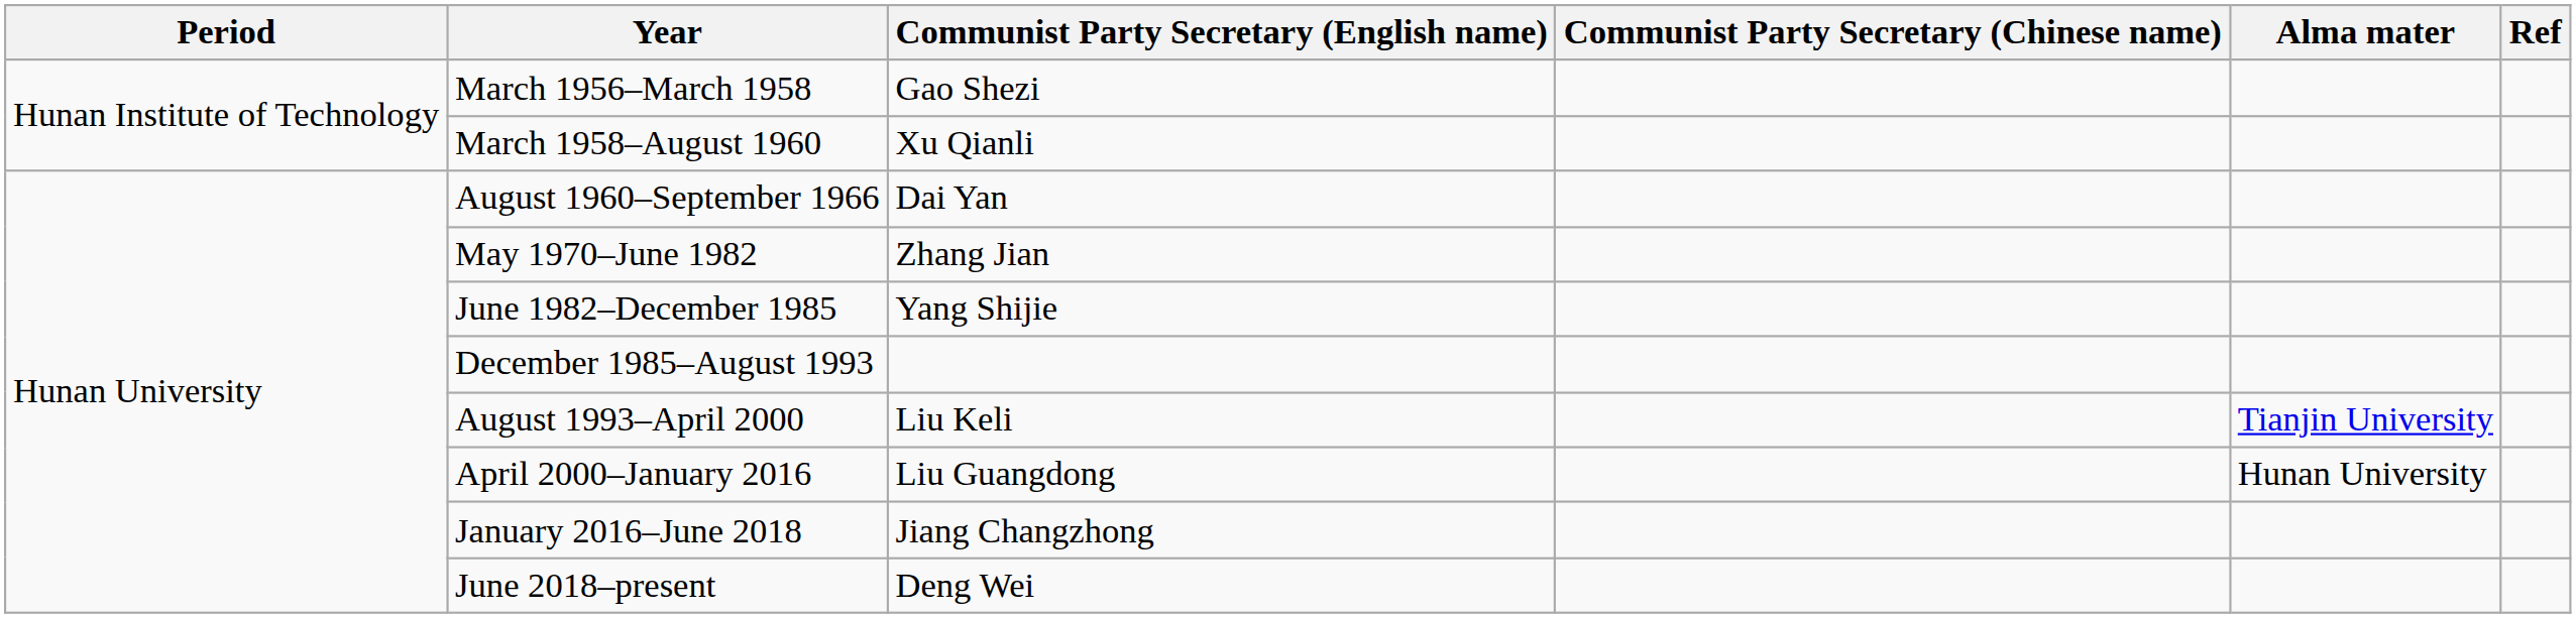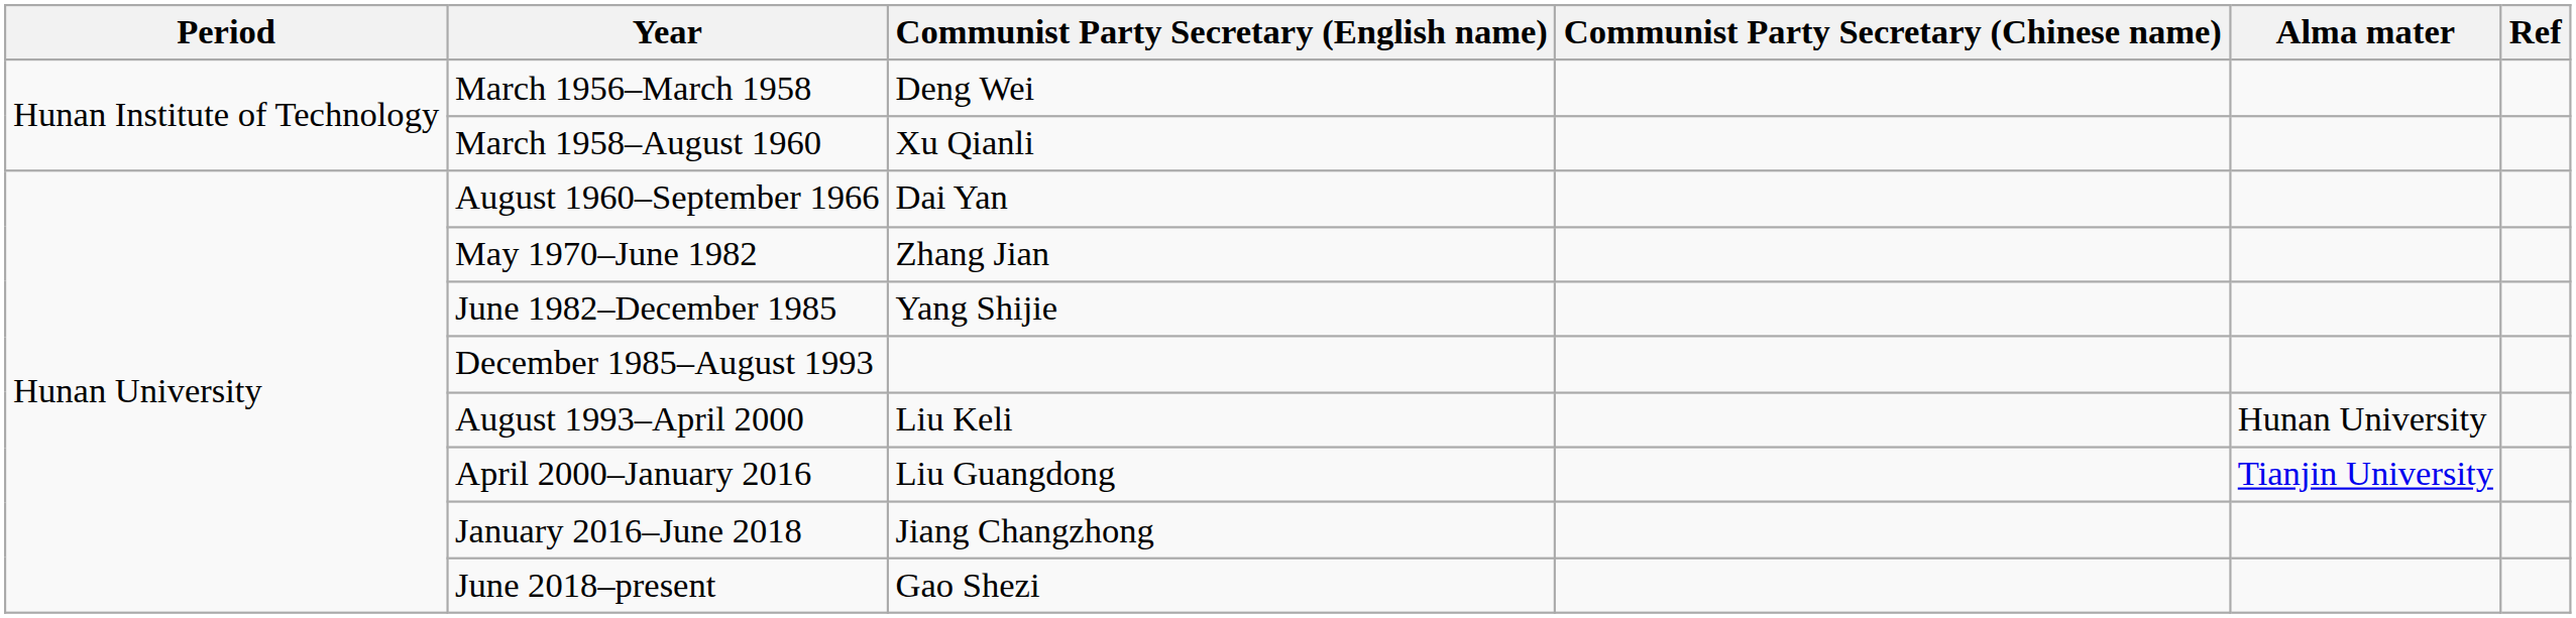 <table class="wikitable">
 <tr>
 <th>Period</th>
 <th>Year</th>
 <th>Communist Party Secretary (English name)</th>
 <th>Communist Party Secretary (Chinese name)</th>
 <th>Alma mater</th>
 <th>Ref</th>
 </tr>
 <tr>
 <td rowspan="2">Hunan Institute of Technology</td>
 <td>March 1956–March 1958</td>
-<td>Gao Shezi</td>
+<td>Deng Wei</td>
 <td></td>
 <td></td>
 <td></td>
 </tr>
 <tr>
 <td>March 1958–August 1960</td>
 <td>Xu Qianli</td>
 <td></td>
 <td></td>
 <td></td>
 </tr>
 <tr>
 <td rowspan="8">Hunan University</td>
 <td>August 1960–September 1966</td>
 <td>Dai Yan</td>
 <td></td>
 <td></td>
 <td></td>
 </tr>
 <tr>
 <td>May 1970–June 1982</td>
 <td>Zhang Jian</td>
 <td></td>
 <td></td>
 <td></td>
 </tr>
 <tr>
 <td>June 1982–December 1985</td>
 <td>Yang Shijie</td>
 <td></td>
 <td></td>
 <td></td>
 </tr>
 <tr>
 <td>December 1985–August 1993</td>
 <td></td>
 <td></td>
 <td></td>
 <td></td>
 </tr>
 <tr>
 <td>August 1993–April 2000</td>
 <td>Liu Keli</td>
 <td></td>
-<td><a href='#'>Tianjin University</a></td>
+<td>Hunan University</td>
 <td></td>
 </tr>
 <tr>
 <td>April 2000–January 2016</td>
 <td>Liu Guangdong</td>
 <td></td>
-<td>Hunan University</td>
+<td><a href='#'>Tianjin University</a></td>
 <td></td>
 </tr>
 <tr>
 <td>January 2016–June 2018</td>
 <td>Jiang Changzhong</td>
 <td></td>
 <td></td>
 <td></td>
 </tr>
 <tr>
 <td>June 2018–present</td>
-<td>Deng Wei</td>
+<td>Gao Shezi</td>
 <td></td>
 <td></td>
 <td></td>
 </tr>
 </table>
